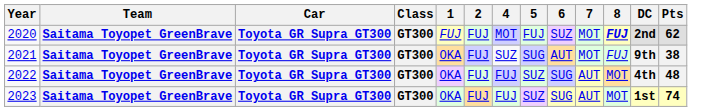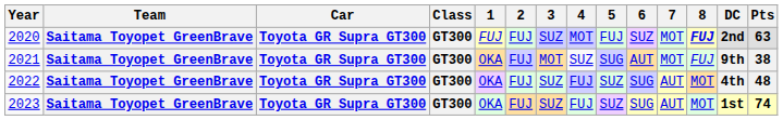 <table class="wikitable" style="text-align:center; font-size:90%">
 <tr>
 <th>Year</th>
 <th>Team</th>
 <th>Car</th>
 <th>Class</th>
 <th>1</th>
 <th>2</th>
+<th>3</th>
 <th>4</th>
 <th>5</th>
 <th>6</th>
 <th>7</th>
 <th>8</th>
 <th>DC</th>
 <th>Pts</th>
 </tr>
 <tr>
 <td><a href='#'>2020</a></td>
 <th><a href='#'>Saitama Toyopet GreenBrave</a></th>
 <th><a href='#'>Toyota GR Supra GT300</a></th>
 <th>GT300</th>
 <td style="background:#ffffbf;"><em><a href='#'>FUJ</a><br></em></td>
 <td style="background:#dfffdf;"><a href='#'>FUJ</a><br></td>
+<td style="background:#cfcfff;"><a href='#'>SUZ</a><br></td>
 <td style="background:#cfcfff;"><a href='#'>MOT</a><br></td>
 <td style="background:#dfffdf;"><a href='#'>FUJ</a><br></td>
 <td style="background:#efcfff;"><a href='#'>SUZ</a><br></td>
 <td style="background:#dfffdf;"><a href='#'>MOT</a><br></td>
 <td style="background:#ffffbf;"><strong><em><a href='#'>FUJ</a><br></em></strong></td>
 <th style="background:#dfdfdf;">2nd</th>
-<th style="background:#dfdfdf;">62</th>
+<th style="background:#dfdfdf;">63</th>
 </tr>
 <tr>
 <td><a href='#'>2021</a></td>
 <th><a href='#'>Saitama Toyopet GreenBrave</a></th>
 <th><a href='#'>Toyota GR Supra GT300</a></th>
 <th>GT300</th>
 <td style="background:#ffdf9f;"><a href='#'>OKA</a><br></td>
 <td style="background:#cfcfff;"><a href='#'>FUJ</a><br></td>
+<td style="background:#ffdf9f;"><a href='#'>MOT</a><br></td>
 <td style="background:#;"><a href='#'>SUZ</a><br></td>
 <td style="background:#cfcfff;"><a href='#'>SUG</a><br></td>
 <td style="background:#ffdf9f;"><a href='#'>AUT</a><br></td>
 <td style="background:#dfffdf;"><a href='#'>MOT</a><br></td>
 <td style="background:#dfffdf;"><em><a href='#'>FUJ</a><br></em></td>
 <th>9th</th>
 <th>38</th>
 </tr>
 <tr>
 <td><a href='#'>2022</a></td>
 <th><a href='#'>Saitama Toyopet GreenBrave</a></th>
 <th><a href='#'>Toyota GR Supra GT300</a></th>
 <th>GT300</th>
 <td style="background:#efcfff;"><a href='#'>OKA</a><br></td>
 <td style="background:#dfffdf;"><a href='#'>FUJ</a><br></td>
+<td style="background:#dfffdf;"><a href='#'>SUZ</a><br></td>
 <td style="background:#cfcfff;"><a href='#'>FUJ</a><br></td>
 <td style="background:#dfffdf;"><a href='#'>SUZ</a><br></td>
 <td style="background:#cfcfff;"><a href='#'>SUG</a><br></td>
 <td style="background:#ffffbf;"><a href='#'>AUT</a><br></td>
 <td style="background:#ffdf9f;"><a href='#'>MOT</a><br></td>
 <th>4th</th>
 <th>48</th>
 </tr>
 <tr>
 <td><a href='#'>2023</a></td>
 <th><a href='#'>Saitama Toyopet GreenBrave</a></th>
 <th><a href='#'>Toyota GR Supra GT300</a></th>
 <th>GT300</th>
 <td style="background:#dfffdf;"><a href='#'>OKA</a><br></td>
 <td style="background:#ffdf9f;"><a href='#'>FUJ</a><br></td>
+<td style="background:#ffdf9f;"><a href='#'>SUZ</a><br></td>
 <td style="background:#dfffdf;"><a href='#'>FUJ</a><br></td>
 <td style="background:#efcfff;"><a href='#'>SUZ</a><br></td>
 <td style="background:#ffffbf;"><a href='#'>SUG</a><br></td>
 <td style="background:#ffffbf;"><a href='#'>AUT</a><br></td>
 <td style="background:#dfffdf;"><a href='#'>MOT</a><br></td>
 <th style="background:#ffffbf;">1st</th>
 <th style="background:#ffffbf;">74</th>
 </tr>
 </table>
